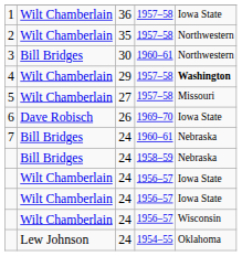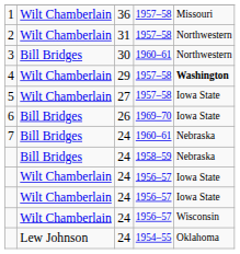 <table class="wikitable">
 <tr>
 </tr>
 <tr>
 <td>1</td>
 <td><a href='#'>Wilt Chamberlain</a></td>
 <td>36</td>
 <td style="font-size:80%;"><a href='#'>1957–58</a></td>
-<td style="font-size:80%;">Iowa State</td>
+<td style="font-size:80%;">Missouri</td>
 </tr>
 <tr>
 <td>2</td>
 <td><a href='#'>Wilt Chamberlain</a></td>
-<td>35</td>
+<td>31</td>
 <td style="font-size:80%;"><a href='#'>1957–58</a></td>
 <td style="font-size:80%;">Northwestern</td>
 </tr>
 <tr>
 <td>3</td>
 <td><a href='#'>Bill Bridges</a></td>
 <td>30</td>
 <td style="font-size:80%;"><a href='#'>1960–61</a></td>
 <td style="font-size:80%;">Northwestern</td>
 </tr>
 <tr>
 <td>4</td>
 <td><a href='#'>Wilt Chamberlain</a></td>
 <td>29</td>
 <td style="font-size:80%;"><a href='#'>1957–58</a></td>
 <td style="font-size:80%;"><strong>Washington</strong></td>
 </tr>
 <tr>
 <td>5</td>
 <td><a href='#'>Wilt Chamberlain</a></td>
 <td>27</td>
 <td style="font-size:80%;"><a href='#'>1957–58</a></td>
-<td style="font-size:80%;">Missouri</td>
+<td style="font-size:80%;">Iowa State</td>
 </tr>
 <tr>
 <td>6</td>
-<td><a href='#'>Dave Robisch</a></td>
+<td><a href='#'>Bill Bridges</a></td>
 <td>26</td>
 <td style="font-size:80%;"><a href='#'>1969–70</a></td>
 <td style="font-size:80%;">Iowa State</td>
 </tr>
 <tr>
 <td>7</td>
 <td><a href='#'>Bill Bridges</a></td>
 <td>24</td>
 <td style="font-size:80%;"><a href='#'>1960–61</a></td>
 <td style="font-size:80%;">Nebraska</td>
 </tr>
 <tr>
 <td></td>
 <td><a href='#'>Bill Bridges</a></td>
 <td>24</td>
 <td style="font-size:80%;"><a href='#'>1958–59</a></td>
 <td style="font-size:80%;">Nebraska</td>
 </tr>
 <tr>
 <td></td>
 <td><a href='#'>Wilt Chamberlain</a></td>
 <td>24</td>
 <td style="font-size:80%;"><a href='#'>1956–57</a></td>
 <td style="font-size:80%;">Iowa State</td>
 </tr>
 <tr>
 <td></td>
 <td><a href='#'>Wilt Chamberlain</a></td>
 <td>24</td>
 <td style="font-size:80%;"><a href='#'>1956–57</a></td>
 <td style="font-size:80%;">Iowa State</td>
 </tr>
 <tr>
 <td></td>
 <td><a href='#'>Wilt Chamberlain</a></td>
 <td>24</td>
 <td style="font-size:80%;"><a href='#'>1956–57</a></td>
 <td style="font-size:80%;">Wisconsin</td>
 </tr>
 <tr>
 <td></td>
 <td>Lew Johnson</td>
 <td>24</td>
 <td style="font-size:80%;"><a href='#'>1954–55</a></td>
 <td style="font-size:80%;">Oklahoma</td>
 </tr>
 </table>
